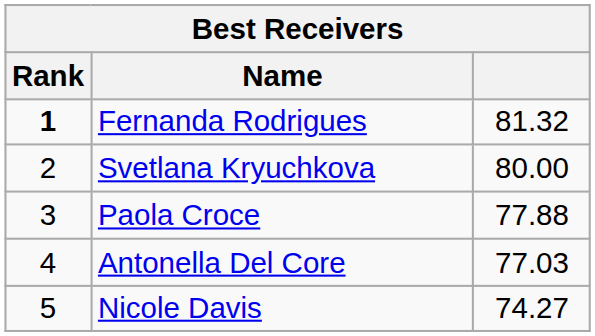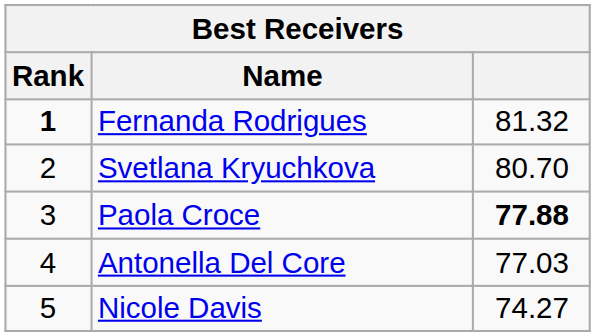 <table class="wikitable" style="margin:0.5em auto;width=480;font-size:90%">
 <tr>
 <th colspan="3">Best Receivers</th>
 </tr>
 <tr>
 <th width=30>Rank</th>
 <th width=180>Name</th>
 <th width=50></th>
 </tr>
 <tr>
 <td align=center><strong>1</strong></td>
 <td> <a href='#'>Fernanda Rodrigues</a></td>
 <td align=center>81.32</td>
 </tr>
 <tr>
 <td align=center>2</td>
 <td> <a href='#'>Svetlana Kryuchkova</a></td>
-<td align=center>80.00</td>
+<td align=center>80.70</td>
 </tr>
 <tr>
 <td align=center>3</td>
 <td> <a href='#'>Paola Croce</a></td>
-<td align=center>77.88</td>
+<td align=center><strong>77.88</strong></td>
 </tr>
 <tr>
 <td align=center>4</td>
 <td> <a href='#'>Antonella Del Core</a></td>
 <td align=center>77.03</td>
 </tr>
 <tr>
 <td align=center>5</td>
 <td> <a href='#'>Nicole Davis</a></td>
 <td align=center>74.27</td>
 </tr>
 </table>
